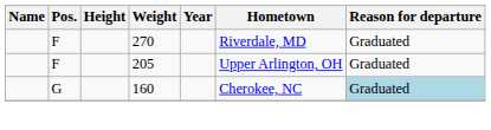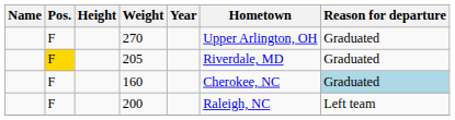 <table class="wikitable sortable" style="font-size:90%;" border="1">
 <tr>
 <th>Name</th>
 <th>Pos.</th>
 <th>Height</th>
 <th>Weight</th>
 <th>Year</th>
 <th>Hometown</th>
 <th ! class="unsortable">Reason for departure</th>
 </tr>
 <tr>
 <td></td>
 <td>F</td>
 <td></td>
 <td>270</td>
 <td></td>
+<td><a href='#'>Upper Arlington, OH</a></td>
+<td>Graduated</td>
+</tr>
+<tr>
+<td></td>
+<td style="background: gold;">F</td>
+<td></td>
+<td>205</td>
+<td></td>
 <td><a href='#'>Riverdale, MD</a></td>
 <td>Graduated</td>
 </tr>
 <tr>
 <td></td>
 <td>F</td>
 <td></td>
-<td>205</td>
-<td></td>
-<td><a href='#'>Upper Arlington, OH</a></td>
-<td>Graduated</td>
-</tr>
-<tr>
-<td></td>
-<td>G</td>
-<td></td>
 <td>160</td>
 <td></td>
 <td><a href='#'>Cherokee, NC</a></td>
 <td style="background: lightblue;">Graduated</td>
 </tr>
 <tr>
+<td></td>
+<td>F</td>
+<td></td>
+<td>200</td>
+<td></td>
+<td><a href='#'>Raleigh, NC</a></td>
+<td>Left team</td>
+</tr>
+<tr>
 </tr>
 </table>
